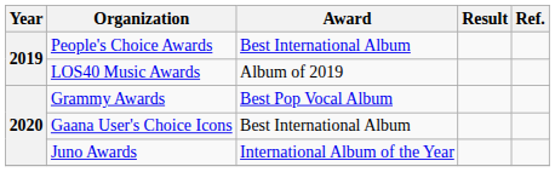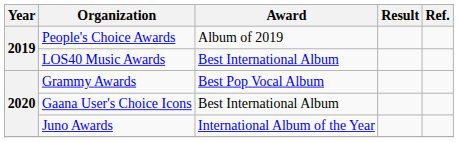 <table class="wikitable plainrowheaders">
 <tr>
 <th>Year</th>
 <th>Organization</th>
 <th>Award</th>
 <th>Result</th>
 <th>Ref.</th>
 </tr>
 <tr>
 <th rowspan="2" scope="row">2019</th>
 <td><a href='#'>People's Choice Awards</a></td>
-<td><a href='#'>Best International Album</a></td>
+<td>Album of 2019</td>
 <td></td>
 <td style="text-align:center;"></td>
 </tr>
 <tr>
 <td><a href='#'>LOS40 Music Awards</a></td>
-<td>Album of 2019</td>
+<td><a href='#'>Best International Album</a></td>
 <td></td>
 <td style="text-align:center;"></td>
 </tr>
 <tr>
 <th rowspan="3" scope="row">2020</th>
 <td><a href='#'>Grammy Awards</a></td>
 <td><a href='#'>Best Pop Vocal Album</a></td>
 <td></td>
 <td style="text-align:center;"></td>
 </tr>
 <tr>
 <td><a href='#'>Gaana User's Choice Icons</a></td>
 <td>Best International Album</td>
 <td></td>
 <td style="text-align:center;"></td>
 </tr>
 <tr>
 <td><a href='#'>Juno Awards</a></td>
 <td><a href='#'>International Album of the Year</a></td>
 <td></td>
 <td style="text-align:center;"></td>
 </tr>
 <tr>
 </tr>
 </table>
